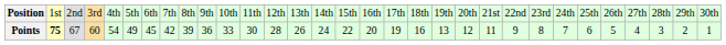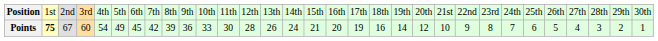 <table class="wikitable" style="font-size:85%; text-align: center;">
 <tr>
 <th>Position</th>
 <td style="background:#FFFFBF;">1st</td>
 <td style="background:#DFDFDF;">2nd</td>
 <td style="background:#FFDF9F;">3rd</td>
 <td style="background:#DFFFDF;">4th</td>
 <td style="background:#DFFFDF;">5th</td>
 <td style="background:#DFFFDF;">6th</td>
 <td style="background:#DFFFDF;">7th</td>
 <td style="background:#DFFFDF;">8th</td>
 <td style="background:#DFFFDF;">9th</td>
 <td style="background:#DFFFDF;">10th</td>
 <td style="background:#DFFFDF;">11th</td>
 <td style="background:#DFFFDF;">12th</td>
 <td style="background:#DFFFDF;">13th</td>
 <td style="background:#DFFFDF;">14th</td>
 <td style="background:#DFFFDF;">15th</td>
 <td style="background:#DFFFDF;">16th</td>
 <td style="background:#DFFFDF;">17th</td>
 <td style="background:#DFFFDF;">18th</td>
 <td style="background:#DFFFDF;">19th</td>
 <td style="background:#DFFFDF;">20th</td>
 <td style="background:#DFFFDF;">21st</td>
 <td style="background:#DFFFDF;">22nd</td>
 <td style="background:#DFFFDF;">23rd</td>
 <td style="background:#DFFFDF;">24th</td>
 <td style="background:#DFFFDF;">25th</td>
 <td style="background:#DFFFDF;">26th</td>
 <td style="background:#DFFFDF;">27th</td>
 <td style="background:#DFFFDF;">28th</td>
 <td style="background:#DFFFDF;">29th</td>
 <td style="background:#DFFFDF;">30th</td>
 </tr>
 <tr>
 <th>Points</th>
 <td style="background:#FFFFBF;"><strong>75</strong></td>
 <td style="background:#DFDFDF;">67</td>
 <td style="background:#FFDF9F;">60</td>
 <td style="background:#DFFFDF;">54</td>
 <td style="background:#DFFFDF;">49</td>
 <td style="background:#DFFFDF;">45</td>
 <td style="background:#DFFFDF;">42</td>
 <td style="background:#DFFFDF;">39</td>
 <td style="background:#DFFFDF;">36</td>
 <td style="background:#DFFFDF;">33</td>
 <td style="background:#DFFFDF;">30</td>
 <td style="background:#DFFFDF;">28</td>
 <td style="background:#DFFFDF;">26</td>
 <td style="background:#DFFFDF;">24</td>
-<td style="background:#DFFFDF;">22</td>
+<td style="background:#DFFFDF;">21</td>
 <td style="background:#DFFFDF;">20</td>
 <td style="background:#DFFFDF;">19</td>
 <td style="background:#DFFFDF;">16</td>
-<td style="background:#DFFFDF;">13</td>
+<td style="background:#DFFFDF;">14</td>
 <td style="background:#DFFFDF;">12</td>
-<td style="background:#DFFFDF;">11</td>
+<td style="background:#DFFFDF;">10</td>
 <td style="background:#DFFFDF;">9</td>
 <td style="background:#DFFFDF;">8</td>
 <td style="background:#DFFFDF;">7</td>
 <td style="background:#DFFFDF;">6</td>
 <td style="background:#DFFFDF;">5</td>
 <td style="background:#DFFFDF;">4</td>
 <td style="background:#DFFFDF;">3</td>
 <td style="background:#DFFFDF;">2</td>
 <td style="background:#DFFFDF;">1</td>
 </tr>
 </table>
